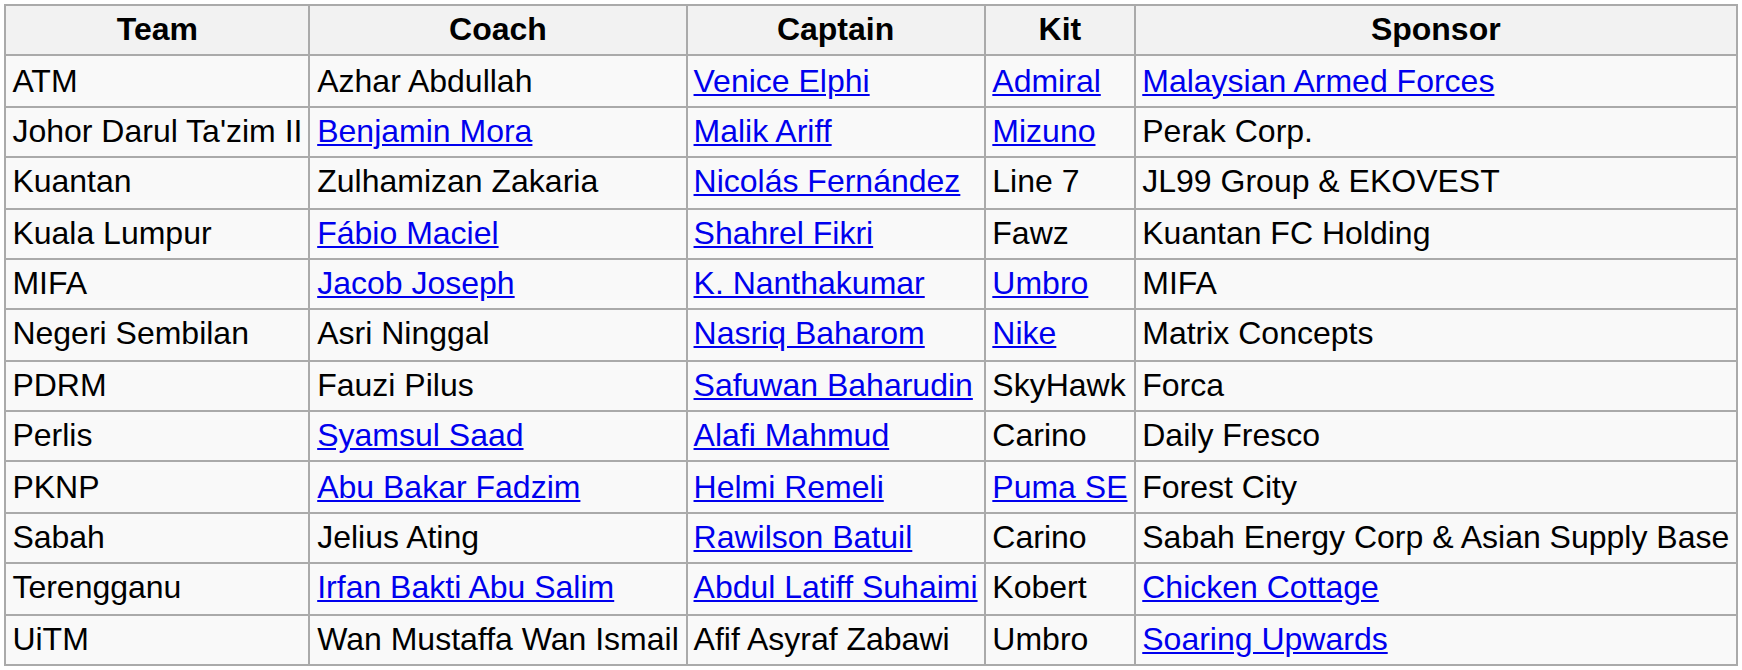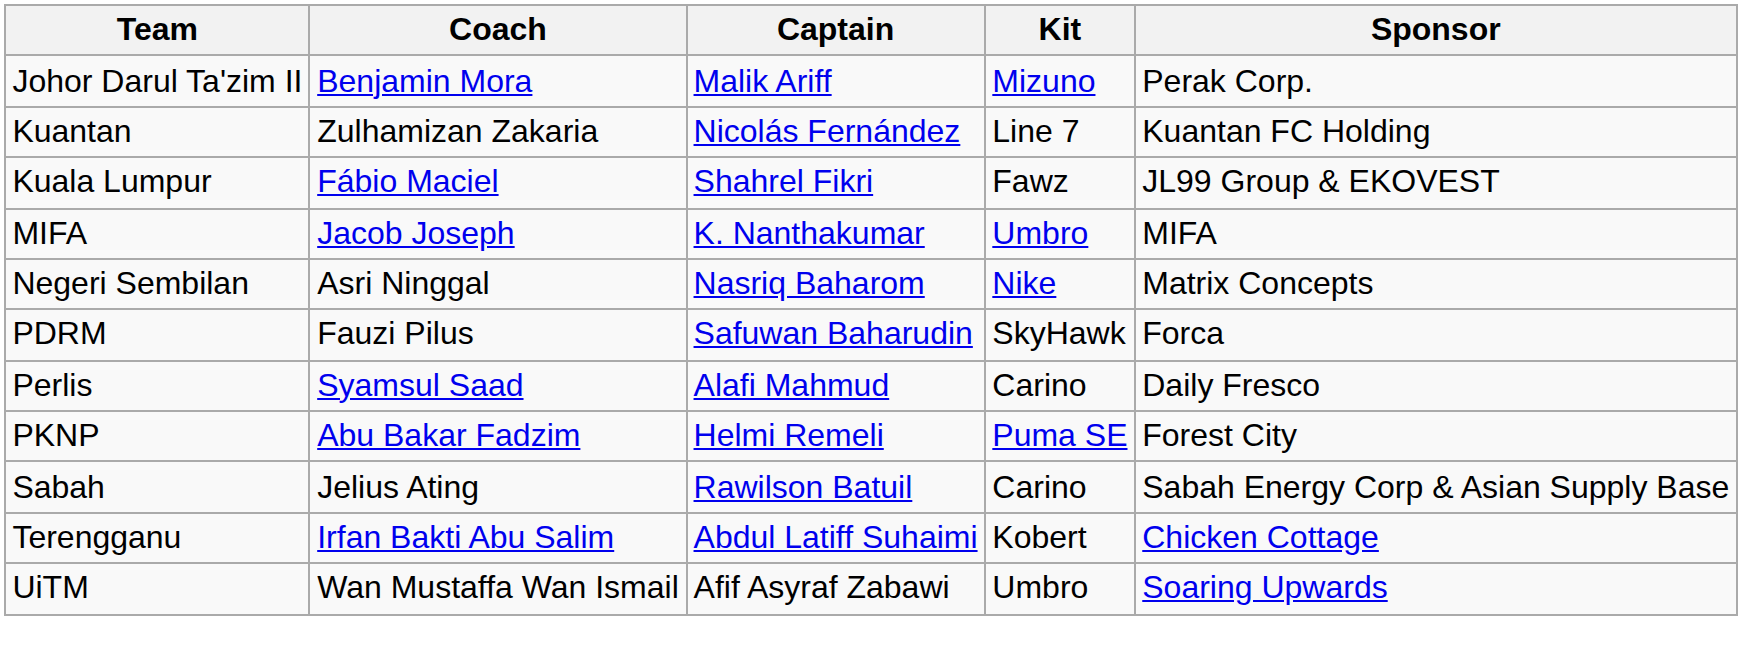 <table class="wikitable" style="text-align: left;">
 <tr>
 <th>Team</th>
 <th>Coach</th>
 <th>Captain</th>
 <th>Kit</th>
 <th>Sponsor</th>
-</tr>
-<tr>
-<td>ATM</td>
-<td> Azhar Abdullah</td>
-<td> <a href='#'>Venice Elphi</a></td>
-<td><a href='#'>Admiral</a></td>
-<td><a href='#'>Malaysian Armed Forces</a></td>
 </tr>
 <tr>
 <td>Johor Darul Ta'zim II</td>
 <td> <a href='#'>Benjamin Mora</a></td>
 <td> <a href='#'>Malik Ariff</a></td>
 <td><a href='#'>Mizuno</a></td>
 <td>Perak Corp.</td>
 </tr>
 <tr>
 <td>Kuantan</td>
 <td> Zulhamizan Zakaria</td>
 <td> <a href='#'>Nicolás Fernández</a></td>
 <td>Line 7</td>
-<td>JL99 Group & EKOVEST</td>
+<td>Kuantan FC Holding</td>
 </tr>
 <tr>
 <td>Kuala Lumpur</td>
 <td> <a href='#'>Fábio Maciel</a></td>
 <td> <a href='#'>Shahrel Fikri</a></td>
 <td>Fawz</td>
-<td>Kuantan FC Holding</td>
+<td>JL99 Group & EKOVEST</td>
 </tr>
 <tr>
 <td>MIFA</td>
 <td> <a href='#'>Jacob Joseph</a></td>
 <td> <a href='#'>K. Nanthakumar</a></td>
 <td><a href='#'>Umbro</a></td>
 <td>MIFA</td>
 </tr>
 <tr>
 <td>Negeri Sembilan</td>
 <td> Asri Ninggal</td>
 <td> <a href='#'>Nasriq Baharom</a></td>
 <td><a href='#'>Nike</a></td>
 <td>Matrix Concepts</td>
 </tr>
 <tr>
 <td>PDRM</td>
 <td> Fauzi Pilus</td>
 <td> <a href='#'>Safuwan Baharudin</a></td>
 <td>SkyHawk</td>
 <td>Forca</td>
 </tr>
 <tr>
 <td>Perlis</td>
 <td> <a href='#'>Syamsul Saad</a></td>
 <td> <a href='#'>Alafi Mahmud</a></td>
 <td>Carino</td>
 <td>Daily Fresco</td>
 </tr>
 <tr>
 <td>PKNP</td>
 <td> <a href='#'>Abu Bakar Fadzim</a></td>
 <td> <a href='#'>Helmi Remeli</a></td>
 <td><a href='#'>Puma SE</a></td>
 <td>Forest City</td>
 </tr>
 <tr>
 <td>Sabah</td>
 <td> Jelius Ating</td>
 <td> <a href='#'>Rawilson Batuil</a></td>
 <td>Carino</td>
 <td>Sabah Energy Corp & Asian Supply Base</td>
 </tr>
 <tr>
 <td>Terengganu</td>
 <td> <a href='#'>Irfan Bakti Abu Salim</a></td>
 <td> <a href='#'>Abdul Latiff Suhaimi</a></td>
 <td>Kobert</td>
 <td><a href='#'>Chicken Cottage</a></td>
 </tr>
 <tr>
 <td>UiTM</td>
 <td> Wan Mustaffa Wan Ismail</td>
 <td> Afif Asyraf Zabawi</td>
 <td>Umbro</td>
 <td><a href='#'>Soaring Upwards</a></td>
 </tr>
 <tr>
 </tr>
 </table>
